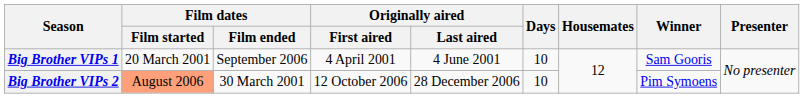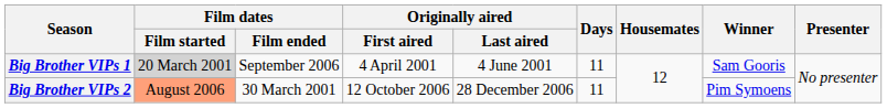 <table class="wikitable" style="text-align: center;">
 <tr>
 <th rowspan="2">Season</th>
 <th colspan="2">Film dates</th>
 <th colspan="2">Originally aired</th>
 <th rowspan="2">Days</th>
 <th rowspan="2">Housemates</th>
 <th rowspan="2">Winner</th>
 <th rowspan="2">Presenter</th>
 </tr>
 <tr>
 <th>Film started</th>
 <th>Film ended</th>
 <th>First aired</th>
 <th>Last aired</th>
 </tr>
 <tr>
 <th><em><a href='#'>Big Brother VIPs 1</a></em></th>
-<td>20 March 2001</td>
+<td style="background: lightgrey;">20 March 2001</td>
 <td>September 2006</td>
 <td>4 April 2001</td>
 <td>4 June 2001</td>
-<td>10</td>
+<td>11</td>
 <td rowspan="2">12</td>
 <td><a href='#'>Sam Gooris</a></td>
 <td rowspan="2"><em>No presenter</em></td>
 </tr>
 <tr>
 <th><em><a href='#'>Big Brother VIPs 2</a></em></th>
 <td style="background: lightsalmon;">August 2006</td>
 <td>30 March 2001</td>
 <td>12 October 2006</td>
 <td>28 December 2006</td>
-<td>10</td>
+<td>11</td>
 <td><a href='#'>Pim Symoens</a></td>
 </tr>
 </table>
